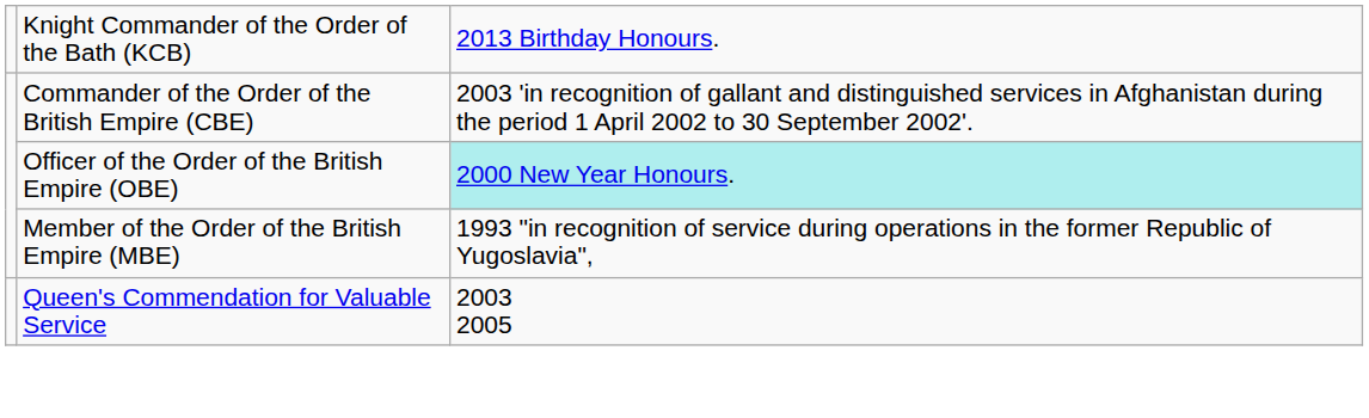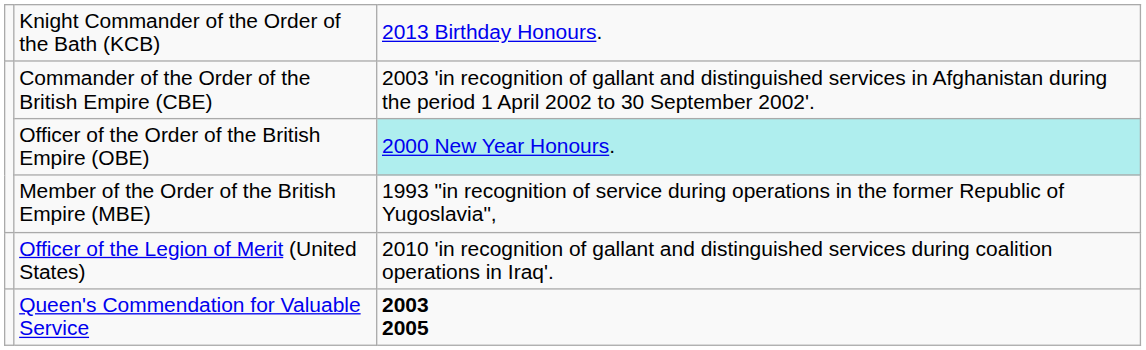 <table class="wikitable">
 <tr>
 <td></td>
 <td>Knight Commander of the Order of the Bath (KCB)</td>
 <td><a href='#'>2013 Birthday Honours</a>.</td>
 </tr>
 <tr>
 <td rowspan=3></td>
 <td>Commander of the Order of the British Empire (CBE)</td>
 <td>2003 'in recognition of gallant and distinguished services in Afghanistan during the period 1 April 2002 to 30 September 2002'.</td>
 </tr>
 <tr>
 <td>Officer of the Order of the British Empire (OBE)</td>
 <td style="background: paleturquoise;"><a href='#'>2000 New Year Honours</a>.</td>
 </tr>
 <tr>
 <td>Member of the Order of the British Empire (MBE)</td>
 <td>1993 "in recognition of service during operations in the former Republic of Yugoslavia",</td>
 </tr>
 <tr>
 <td></td>
+<td><a href='#'>Officer of the Legion of Merit</a> (United States)</td>
+<td>2010 'in recognition of gallant and distinguished services during coalition operations in Iraq'.</td>
+</tr>
+<tr>
+<td></td>
 <td><a href='#'>Queen's Commendation for Valuable Service</a></td>
-<td>2003<br>2005</td>
+<td><strong>2003<br>2005</strong></td>
 </tr>
 </table>
